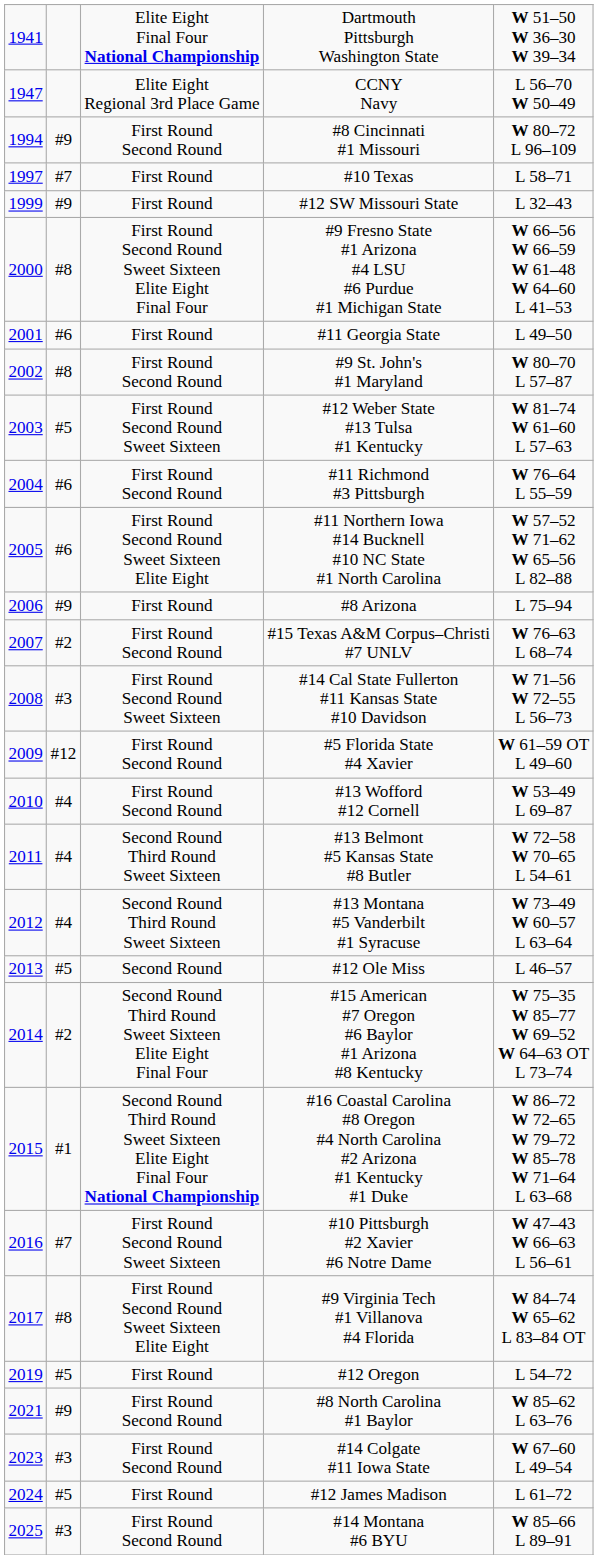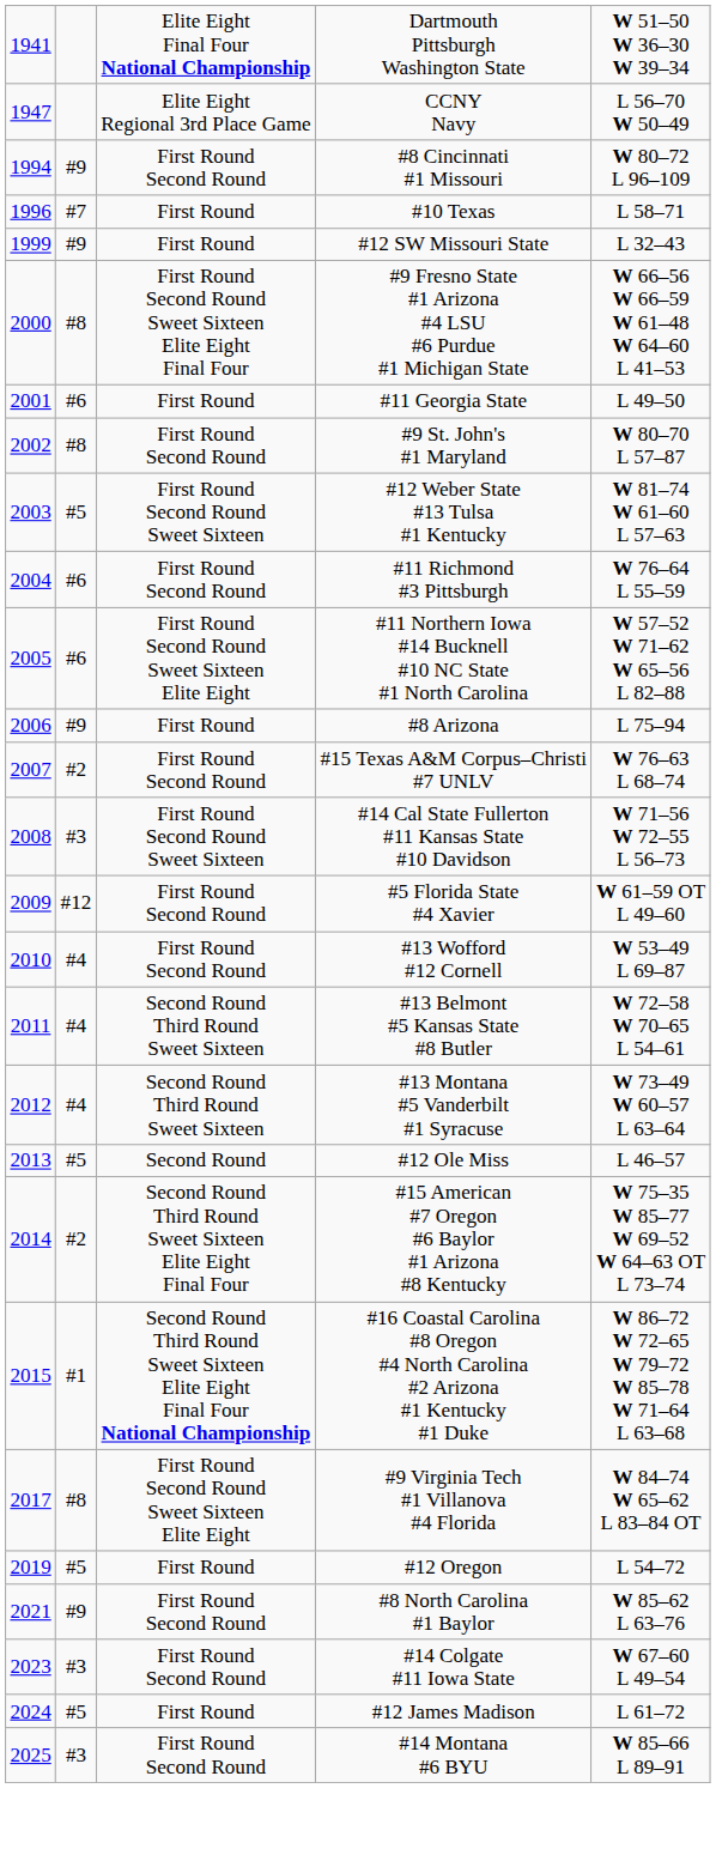 <table class="wikitable" style="text-align:center">
 <tr>
 <td><a href='#'>1941</a></td>
 <td></td>
 <td>Elite Eight<br>Final Four<br><strong><a href='#'>National Championship</a></strong></td>
 <td>Dartmouth<br>Pittsburgh<br>Washington State</td>
 <td><strong>W</strong> 51–50<br><strong>W</strong> 36–30<br><strong>W</strong> 39–34</td>
 </tr>
 <tr>
 <td><a href='#'>1947</a></td>
 <td></td>
 <td>Elite Eight<br>Regional 3rd Place Game</td>
 <td>CCNY<br>Navy</td>
 <td>L 56–70<br><strong>W</strong> 50–49</td>
 </tr>
 <tr>
 <td><a href='#'>1994</a></td>
 <td>#9</td>
 <td>First Round<br>Second Round</td>
 <td>#8 Cincinnati<br>#1 Missouri</td>
 <td><strong>W</strong> 80–72<br>L 96–109</td>
 </tr>
 <tr>
-<td><a href='#'>1997</a></td>
+<td><a href='#'>1996</a></td>
 <td>#7</td>
 <td>First Round</td>
 <td>#10 Texas</td>
 <td>L 58–71</td>
 </tr>
 <tr>
 <td><a href='#'>1999</a></td>
 <td>#9</td>
 <td>First Round</td>
 <td>#12 SW Missouri State</td>
 <td>L 32–43</td>
 </tr>
 <tr>
 <td><a href='#'>2000</a></td>
 <td>#8</td>
 <td>First Round<br>Second Round<br>Sweet Sixteen<br>Elite Eight<br>Final Four</td>
 <td>#9 Fresno State<br>#1 Arizona<br>#4 LSU<br>#6 Purdue<br>#1 Michigan State</td>
 <td><strong>W</strong> 66–56<br><strong>W</strong> 66–59<br><strong>W</strong> 61–48<br><strong>W</strong> 64–60<br>L 41–53</td>
 </tr>
 <tr>
 <td><a href='#'>2001</a></td>
 <td>#6</td>
 <td>First Round</td>
 <td>#11 Georgia State</td>
 <td>L 49–50</td>
 </tr>
 <tr>
 <td><a href='#'>2002</a></td>
 <td>#8</td>
 <td>First Round<br>Second Round</td>
 <td>#9 St. John's<br>#1 Maryland</td>
 <td><strong>W</strong> 80–70<br>L 57–87</td>
 </tr>
 <tr>
 <td><a href='#'>2003</a></td>
 <td>#5</td>
 <td>First Round<br>Second Round<br>Sweet Sixteen</td>
 <td>#12 Weber State<br>#13 Tulsa<br>#1 Kentucky</td>
 <td><strong>W</strong> 81–74<br><strong>W</strong> 61–60<br>L 57–63</td>
 </tr>
 <tr>
 <td><a href='#'>2004</a></td>
 <td>#6</td>
 <td>First Round<br>Second Round</td>
 <td>#11 Richmond<br>#3 Pittsburgh</td>
 <td><strong>W</strong> 76–64<br>L 55–59</td>
 </tr>
 <tr>
 <td><a href='#'>2005</a></td>
 <td>#6</td>
 <td>First Round<br>Second Round<br>Sweet Sixteen<br>Elite Eight</td>
 <td>#11 Northern Iowa<br>#14 Bucknell<br>#10 NC State<br>#1 North Carolina</td>
 <td><strong>W</strong> 57–52<br><strong>W</strong> 71–62<br><strong>W</strong> 65–56<br>L 82–88</td>
 </tr>
 <tr>
 <td><a href='#'>2006</a></td>
 <td>#9</td>
 <td>First Round</td>
 <td>#8 Arizona</td>
 <td>L 75–94</td>
 </tr>
 <tr>
 <td><a href='#'>2007</a></td>
 <td>#2</td>
 <td>First Round<br>Second Round</td>
 <td>#15 Texas A&M Corpus–Christi<br>#7 UNLV</td>
 <td><strong>W</strong> 76–63<br>L 68–74</td>
 </tr>
 <tr>
 <td><a href='#'>2008</a></td>
 <td>#3</td>
 <td>First Round<br>Second Round<br>Sweet Sixteen</td>
 <td>#14 Cal State Fullerton<br>#11 Kansas State<br>#10 Davidson</td>
 <td><strong>W</strong> 71–56<br><strong>W</strong> 72–55<br>L 56–73</td>
 </tr>
 <tr>
 <td><a href='#'>2009</a></td>
 <td>#12</td>
 <td>First Round<br>Second Round</td>
 <td>#5 Florida State<br>#4 Xavier</td>
 <td><strong>W</strong> 61–59 OT<br>L 49–60</td>
 </tr>
 <tr>
 <td><a href='#'>2010</a></td>
 <td>#4</td>
 <td>First Round<br>Second Round</td>
 <td>#13 Wofford<br>#12 Cornell</td>
 <td><strong>W</strong> 53–49<br>L 69–87</td>
 </tr>
 <tr>
 <td><a href='#'>2011</a></td>
 <td>#4</td>
 <td>Second Round<br>Third Round<br>Sweet Sixteen</td>
 <td>#13 Belmont<br>#5 Kansas State<br>#8 Butler</td>
 <td><strong>W</strong> 72–58<br><strong>W</strong> 70–65<br>L 54–61</td>
 </tr>
 <tr>
 <td><a href='#'>2012</a></td>
 <td>#4</td>
 <td>Second Round<br>Third Round<br>Sweet Sixteen</td>
 <td>#13 Montana<br>#5 Vanderbilt<br>#1 Syracuse</td>
 <td><strong>W</strong> 73–49<br><strong>W</strong> 60–57<br>L 63–64</td>
 </tr>
 <tr>
 <td><a href='#'>2013</a></td>
 <td>#5</td>
 <td>Second Round</td>
 <td>#12 Ole Miss</td>
 <td>L 46–57</td>
 </tr>
 <tr>
 <td><a href='#'>2014</a></td>
 <td>#2</td>
 <td>Second Round<br>Third Round<br>Sweet Sixteen<br>Elite Eight<br>Final Four</td>
 <td>#15 American<br>#7 Oregon<br>#6 Baylor<br>#1 Arizona<br>#8 Kentucky</td>
 <td><strong>W</strong> 75–35<br><strong>W</strong> 85–77<br><strong>W</strong> 69–52<br><strong>W</strong> 64–63 OT<br>L 73–74</td>
 </tr>
 <tr>
 <td><a href='#'>2015</a></td>
 <td>#1</td>
 <td>Second Round<br>Third Round<br>Sweet Sixteen<br>Elite Eight<br>Final Four<br><strong><a href='#'>National Championship</a></strong></td>
 <td>#16 Coastal Carolina<br>#8 Oregon<br>#4 North Carolina<br>#2 Arizona<br>#1 Kentucky<br>#1 Duke</td>
 <td><strong>W</strong> 86–72<br><strong>W</strong> 72–65<br><strong>W</strong> 79–72<br><strong>W</strong> 85–78<br><strong>W</strong> 71–64<br>L 63–68</td>
 </tr>
 <tr>
-<td><a href='#'>2016</a></td>
-<td>#7</td>
-<td>First Round<br>Second Round<br>Sweet Sixteen</td>
-<td>#10 Pittsburgh<br>#2 Xavier<br>#6 Notre Dame</td>
-<td><strong>W</strong> 47–43<br><strong>W</strong> 66–63<br>L 56–61</td>
-</tr>
-<tr>
 <td><a href='#'>2017</a></td>
 <td>#8</td>
 <td>First Round<br>Second Round<br>Sweet Sixteen<br>Elite Eight</td>
 <td>#9 Virginia Tech<br>#1 Villanova<br> #4 Florida</td>
 <td><strong>W</strong> 84–74<br><strong>W</strong> 65–62<br>L 83–84 OT</td>
 </tr>
 <tr>
 <td><a href='#'>2019</a></td>
 <td>#5</td>
 <td>First Round</td>
 <td>#12 Oregon</td>
 <td>L 54–72</td>
 </tr>
 <tr>
 <td><a href='#'>2021</a></td>
 <td>#9</td>
 <td>First Round<br>Second Round</td>
 <td>#8 North Carolina<br>#1 Baylor</td>
 <td><strong>W</strong> 85–62<br>L 63–76</td>
 </tr>
 <tr>
 <td><a href='#'>2023</a></td>
 <td>#3</td>
 <td>First Round<br>Second Round</td>
 <td>#14 Colgate<br> #11 Iowa State</td>
 <td><strong>W</strong> 67–60<br> L 49–54</td>
 </tr>
 <tr>
 <td><a href='#'>2024</a></td>
 <td>#5</td>
 <td>First Round</td>
 <td>#12 James Madison</td>
 <td>L 61–72</td>
 </tr>
 <tr>
 <td><a href='#'>2025</a></td>
 <td>#3</td>
 <td>First Round<br>Second Round</td>
 <td>#14 Montana<br> #6 BYU</td>
 <td><strong>W</strong> 85–66<br> L 89–91</td>
 </tr>
 </table>
